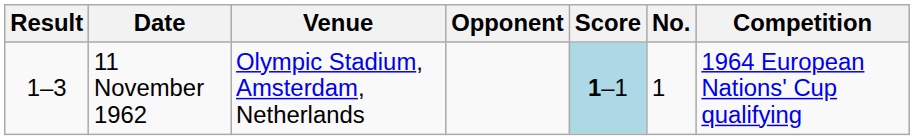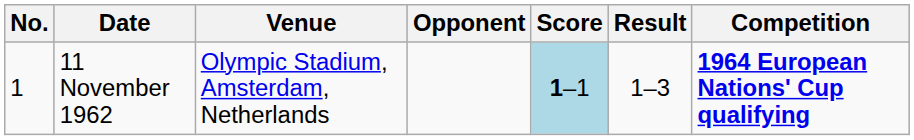 <table class="wikitable plainrowheaders">
 <tr>
-<th>Result</th>
+<th>No.</th>
 <th>Date</th>
 <th>Venue</th>
 <th>Opponent</th>
 <th>Score</th>
-<th>No.</th>
+<th>Result</th>
 <th>Competition</th>
 </tr>
 <tr>
-<td align="center">1–3</td>
+<td>1</td>
 <td>11 November 1962</td>
 <td><a href='#'>Olympic Stadium</a>, <a href='#'>Amsterdam</a>, Netherlands</td>
 <td></td>
 <td align=center style="background: lightblue;"><strong>1</strong>–1</td>
-<td>1</td>
-<td><a href='#'>1964 European Nations' Cup qualifying</a></td>
+<td align="center">1–3</td>
+<td><strong><a href='#'>1964 European Nations' Cup qualifying</a></strong></td>
 </tr>
 </table>
